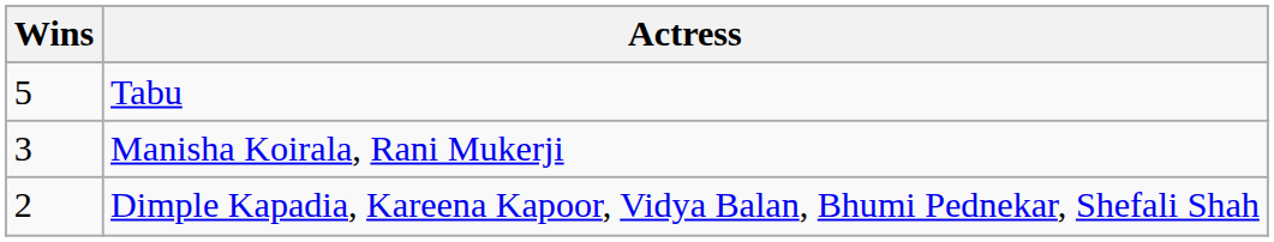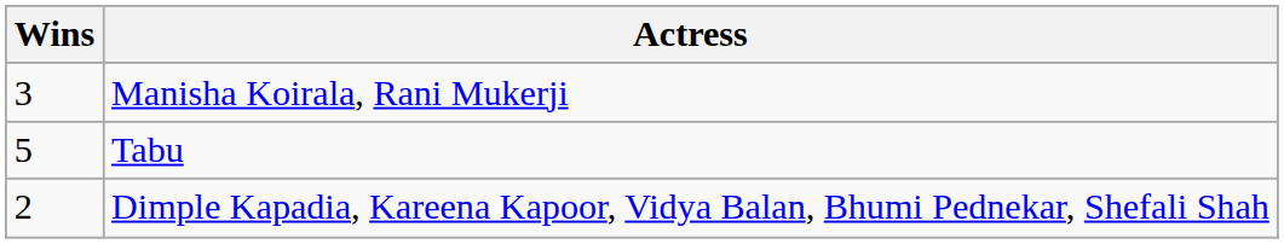 <table class="wikitable">
 <tr>
 <th>Wins</th>
 <th>Actress</th>
 </tr>
 <tr>
+<td>3</td>
+<td><a href='#'>Manisha Koirala</a>, <a href='#'>Rani Mukerji</a></td>
+</tr>
+<tr>
 <td>5</td>
 <td><a href='#'>Tabu</a></td>
-</tr>
-<tr>
-<td>3</td>
-<td><a href='#'>Manisha Koirala</a>, <a href='#'>Rani Mukerji</a></td>
 </tr>
 <tr>
 <td>2</td>
 <td><a href='#'>Dimple Kapadia</a>, <a href='#'>Kareena Kapoor</a>, <a href='#'>Vidya Balan</a>, <a href='#'>Bhumi Pednekar</a>, <a href='#'>Shefali Shah</a></td>
 </tr>
 </table>
